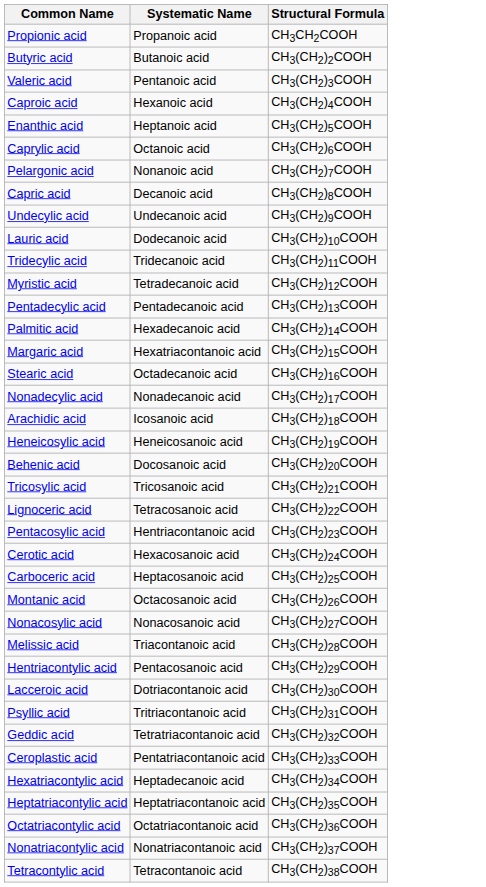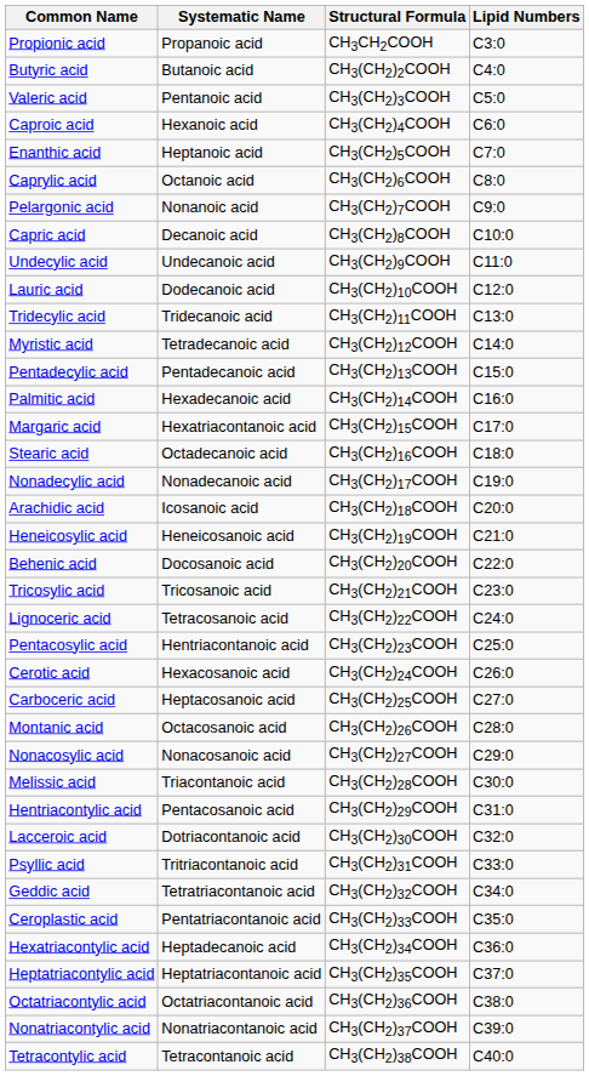 <table class="wikitable">
 <tr>
 <th>Common Name</th>
 <th>Systematic Name</th>
 <th>Structural Formula</th>
+<th>Lipid Numbers</th>
 </tr>
 <tr>
 <td><a href='#'>Propionic acid</a></td>
 <td>Propanoic acid</td>
 <td>CH<sub>3</sub>CH<sub>2</sub>COOH</td>
+<td>C3:0</td>
 </tr>
 <tr>
 <td><a href='#'>Butyric acid</a></td>
 <td>Butanoic acid</td>
 <td>CH<sub>3</sub>(CH<sub>2</sub>)<sub>2</sub>COOH</td>
+<td>C4:0</td>
 </tr>
 <tr>
 <td><a href='#'>Valeric acid</a></td>
 <td>Pentanoic acid</td>
 <td>CH<sub>3</sub>(CH<sub>2</sub>)<sub>3</sub>COOH</td>
+<td>C5:0</td>
 </tr>
 <tr>
 <td><a href='#'>Caproic acid</a></td>
 <td>Hexanoic acid</td>
 <td>CH<sub>3</sub>(CH<sub>2</sub>)<sub>4</sub>COOH</td>
+<td>C6:0</td>
 </tr>
 <tr>
 <td><a href='#'>Enanthic acid</a></td>
 <td>Heptanoic acid</td>
 <td>CH<sub>3</sub>(CH<sub>2</sub>)<sub>5</sub>COOH</td>
+<td>C7:0</td>
 </tr>
 <tr>
 <td><a href='#'>Caprylic acid</a></td>
 <td>Octanoic acid</td>
 <td>CH<sub>3</sub>(CH<sub>2</sub>)<sub>6</sub>COOH</td>
+<td>C8:0</td>
 </tr>
 <tr>
 <td><a href='#'>Pelargonic acid</a></td>
 <td>Nonanoic acid</td>
 <td>CH<sub>3</sub>(CH<sub>2</sub>)<sub>7</sub>COOH</td>
+<td>C9:0</td>
 </tr>
 <tr>
 <td><a href='#'>Capric acid</a></td>
 <td>Decanoic acid</td>
 <td>CH<sub>3</sub>(CH<sub>2</sub>)<sub>8</sub>COOH</td>
+<td>C10:0</td>
 </tr>
 <tr>
 <td><a href='#'>Undecylic acid</a></td>
 <td>Undecanoic acid</td>
 <td>CH<sub>3</sub>(CH<sub>2</sub>)<sub>9</sub>COOH</td>
+<td>C11:0</td>
 </tr>
 <tr>
 <td><a href='#'>Lauric acid</a></td>
 <td>Dodecanoic acid</td>
 <td>CH<sub>3</sub>(CH<sub>2</sub>)<sub>10</sub>COOH</td>
+<td>C12:0</td>
 </tr>
 <tr>
 <td><a href='#'>Tridecylic acid</a></td>
 <td>Tridecanoic acid</td>
 <td>CH<sub>3</sub>(CH<sub>2</sub>)<sub>11</sub>COOH</td>
+<td>C13:0</td>
 </tr>
 <tr>
 <td><a href='#'>Myristic acid</a></td>
 <td>Tetradecanoic acid</td>
 <td>CH<sub>3</sub>(CH<sub>2</sub>)<sub>12</sub>COOH</td>
+<td>C14:0</td>
 </tr>
 <tr>
 <td><a href='#'>Pentadecylic acid</a></td>
 <td>Pentadecanoic acid</td>
 <td>CH<sub>3</sub>(CH<sub>2</sub>)<sub>13</sub>COOH</td>
+<td>C15:0</td>
 </tr>
 <tr>
 <td><a href='#'>Palmitic acid</a></td>
 <td>Hexadecanoic acid</td>
 <td>CH<sub>3</sub>(CH<sub>2</sub>)<sub>14</sub>COOH</td>
+<td>C16:0</td>
 </tr>
 <tr>
 <td><a href='#'>Margaric acid</a></td>
 <td>Hexatriacontanoic acid</td>
 <td>CH<sub>3</sub>(CH<sub>2</sub>)<sub>15</sub>COOH</td>
+<td>C17:0</td>
 </tr>
 <tr>
 <td><a href='#'>Stearic acid</a></td>
 <td>Octadecanoic acid</td>
 <td>CH<sub>3</sub>(CH<sub>2</sub>)<sub>16</sub>COOH</td>
+<td>C18:0</td>
 </tr>
 <tr>
 <td><a href='#'>Nonadecylic acid</a></td>
 <td>Nonadecanoic acid</td>
 <td>CH<sub>3</sub>(CH<sub>2</sub>)<sub>17</sub>COOH</td>
+<td>C19:0</td>
 </tr>
 <tr>
 <td><a href='#'>Arachidic acid</a></td>
 <td>Icosanoic acid</td>
 <td>CH<sub>3</sub>(CH<sub>2</sub>)<sub>18</sub>COOH</td>
+<td>C20:0</td>
 </tr>
 <tr>
 <td><a href='#'>Heneicosylic acid</a></td>
 <td>Heneicosanoic acid</td>
 <td>CH<sub>3</sub>(CH<sub>2</sub>)<sub>19</sub>COOH</td>
+<td>C21:0</td>
 </tr>
 <tr>
 <td><a href='#'>Behenic acid</a></td>
 <td>Docosanoic acid</td>
 <td>CH<sub>3</sub>(CH<sub>2</sub>)<sub>20</sub>COOH</td>
+<td>C22:0</td>
 </tr>
 <tr>
 <td><a href='#'>Tricosylic acid</a></td>
 <td>Tricosanoic acid</td>
 <td>CH<sub>3</sub>(CH<sub>2</sub>)<sub>21</sub>COOH</td>
+<td>C23:0</td>
 </tr>
 <tr>
 <td><a href='#'>Lignoceric acid</a></td>
 <td>Tetracosanoic acid</td>
 <td>CH<sub>3</sub>(CH<sub>2</sub>)<sub>22</sub>COOH</td>
+<td>C24:0</td>
 </tr>
 <tr>
 <td><a href='#'>Pentacosylic acid</a></td>
 <td>Hentriacontanoic acid</td>
 <td>CH<sub>3</sub>(CH<sub>2</sub>)<sub>23</sub>COOH</td>
+<td>C25:0</td>
 </tr>
 <tr>
 <td><a href='#'>Cerotic acid</a></td>
 <td>Hexacosanoic acid</td>
 <td>CH<sub>3</sub>(CH<sub>2</sub>)<sub>24</sub>COOH</td>
+<td>C26:0</td>
 </tr>
 <tr>
 <td><a href='#'>Carboceric acid</a></td>
 <td>Heptacosanoic acid</td>
 <td>CH<sub>3</sub>(CH<sub>2</sub>)<sub>25</sub>COOH</td>
+<td>C27:0</td>
 </tr>
 <tr>
 <td><a href='#'>Montanic acid</a></td>
 <td>Octacosanoic acid</td>
 <td>CH<sub>3</sub>(CH<sub>2</sub>)<sub>26</sub>COOH</td>
+<td>C28:0</td>
 </tr>
 <tr>
 <td><a href='#'>Nonacosylic acid</a></td>
 <td>Nonacosanoic acid</td>
 <td>CH<sub>3</sub>(CH<sub>2</sub>)<sub>27</sub>COOH</td>
+<td>C29:0</td>
 </tr>
 <tr>
 <td><a href='#'>Melissic acid</a></td>
 <td>Triacontanoic acid</td>
 <td>CH<sub>3</sub>(CH<sub>2</sub>)<sub>28</sub>COOH</td>
+<td>C30:0</td>
 </tr>
 <tr>
 <td><a href='#'>Hentriacontylic acid</a></td>
 <td>Pentacosanoic acid</td>
 <td>CH<sub>3</sub>(CH<sub>2</sub>)<sub>29</sub>COOH</td>
+<td>C31:0</td>
 </tr>
 <tr>
 <td><a href='#'>Lacceroic acid</a></td>
 <td>Dotriacontanoic acid</td>
 <td>CH<sub>3</sub>(CH<sub>2</sub>)<sub>30</sub>COOH</td>
+<td>C32:0</td>
 </tr>
 <tr>
 <td><a href='#'>Psyllic acid</a></td>
 <td>Tritriacontanoic acid</td>
 <td>CH<sub>3</sub>(CH<sub>2</sub>)<sub>31</sub>COOH</td>
+<td>C33:0</td>
 </tr>
 <tr>
 <td><a href='#'>Geddic acid</a></td>
 <td>Tetratriacontanoic acid</td>
 <td>CH<sub>3</sub>(CH<sub>2</sub>)<sub>32</sub>COOH</td>
+<td>C34:0</td>
 </tr>
 <tr>
 <td><a href='#'>Ceroplastic acid</a></td>
 <td>Pentatriacontanoic acid</td>
 <td>CH<sub>3</sub>(CH<sub>2</sub>)<sub>33</sub>COOH</td>
+<td>C35:0</td>
 </tr>
 <tr>
 <td><a href='#'>Hexatriacontylic acid</a></td>
 <td>Heptadecanoic acid</td>
 <td>CH<sub>3</sub>(CH<sub>2</sub>)<sub>34</sub>COOH</td>
+<td>C36:0</td>
 </tr>
 <tr>
 <td><a href='#'>Heptatriacontylic acid</a></td>
 <td>Heptatriacontanoic acid</td>
 <td>CH<sub>3</sub>(CH<sub>2</sub>)<sub>35</sub>COOH</td>
+<td>C37:0</td>
 </tr>
 <tr>
 <td><a href='#'>Octatriacontylic acid</a></td>
 <td>Octatriacontanoic acid</td>
 <td>CH<sub>3</sub>(CH<sub>2</sub>)<sub>36</sub>COOH</td>
+<td>C38:0</td>
 </tr>
 <tr>
 <td><a href='#'>Nonatriacontylic acid</a></td>
 <td>Nonatriacontanoic acid</td>
 <td>CH<sub>3</sub>(CH<sub>2</sub>)<sub>37</sub>COOH</td>
+<td>C39:0</td>
 </tr>
 <tr>
 <td><a href='#'>Tetracontylic acid</a></td>
 <td>Tetracontanoic acid</td>
 <td>CH<sub>3</sub>(CH<sub>2</sub>)<sub>38</sub>COOH</td>
+<td>C40:0</td>
 </tr>
 </table>
